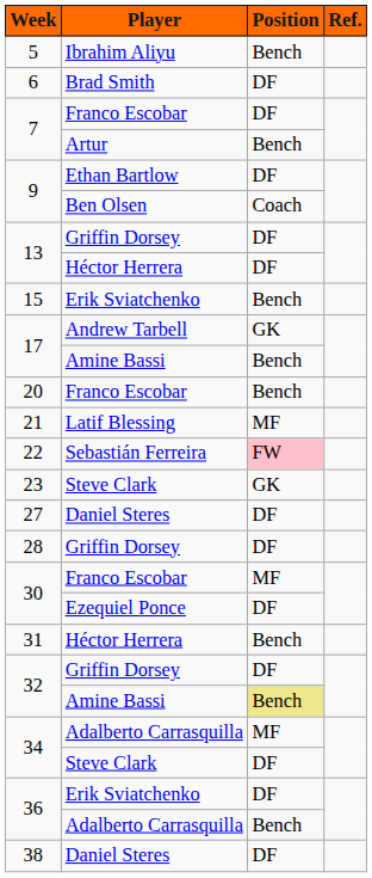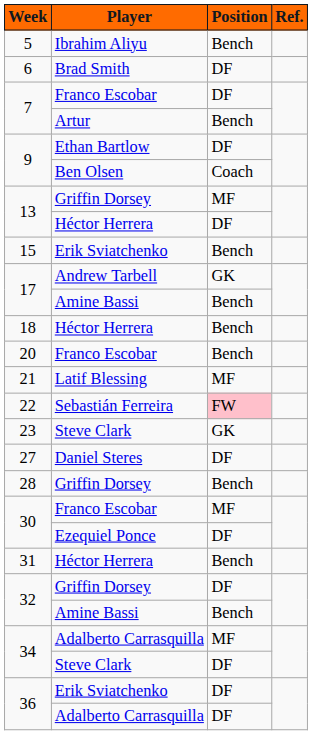 <table class=wikitable>
 <tr>
 <th style="background:#FF6B00; color:#101820; border:1px solid #101820; text-align:center;">Week</th>
 <th style="background:#FF6B00; color:#101820; border:1px solid #101820; text-align:center;">Player</th>
 <th style="background:#FF6B00; color:#101820; border:1px solid #101820; text-align:center;">Position</th>
 <th style="background:#FF6B00; color:#101820; border:1px solid #101820; text-align:center;">Ref.</th>
 </tr>
 <tr>
 <td align="center">5</td>
 <td> <a href='#'>Ibrahim Aliyu</a></td>
 <td>Bench</td>
 <td></td>
 </tr>
 <tr>
 <td align="center">6</td>
 <td> <a href='#'>Brad Smith</a></td>
 <td>DF</td>
 <td></td>
 </tr>
 <tr>
 <td rowspan="2" align="center">7</td>
 <td> <a href='#'>Franco Escobar</a></td>
 <td>DF</td>
 <td rowspan="2"></td>
 </tr>
 <tr>
 <td> <a href='#'>Artur</a></td>
 <td>Bench</td>
 </tr>
 <tr>
 <td rowspan="2" align="center">9</td>
 <td> <a href='#'>Ethan Bartlow</a></td>
 <td>DF</td>
 <td rowspan="2"></td>
 </tr>
 <tr>
 <td> <a href='#'>Ben Olsen</a></td>
 <td>Coach</td>
 </tr>
 <tr>
 <td rowspan="2" align="center">13</td>
 <td> <a href='#'>Griffin Dorsey</a></td>
-<td>DF</td>
+<td>MF</td>
 <td rowspan="2"></td>
 </tr>
 <tr>
 <td> <a href='#'>Héctor Herrera</a></td>
 <td>DF</td>
 </tr>
 <tr>
 <td align="center">15</td>
 <td> <a href='#'>Erik Sviatchenko</a></td>
 <td>Bench</td>
 <td></td>
 </tr>
 <tr>
 <td rowspan="2" align="center">17</td>
 <td> <a href='#'>Andrew Tarbell</a></td>
 <td>GK</td>
 <td rowspan="2"></td>
 </tr>
 <tr>
 <td> <a href='#'>Amine Bassi</a></td>
 <td>Bench</td>
+</tr>
+<tr>
+<td align="center">18</td>
+<td> <a href='#'>Héctor Herrera</a></td>
+<td>Bench</td>
+<td></td>
 </tr>
 <tr>
 <td align="center">20</td>
 <td> <a href='#'>Franco Escobar</a></td>
 <td>Bench</td>
 <td></td>
 </tr>
 <tr>
 <td align="center">21</td>
 <td> <a href='#'>Latif Blessing</a></td>
 <td>MF</td>
 <td></td>
 </tr>
 <tr>
 <td align="center">22</td>
 <td> <a href='#'>Sebastián Ferreira</a></td>
 <td style="background: pink;">FW</td>
 <td></td>
 </tr>
 <tr>
 <td align="center">23</td>
 <td> <a href='#'>Steve Clark</a></td>
 <td>GK</td>
 <td></td>
 </tr>
 <tr>
 <td align="center">27</td>
 <td> <a href='#'>Daniel Steres</a></td>
 <td>DF</td>
 <td></td>
 </tr>
 <tr>
 <td align="center">28</td>
 <td> <a href='#'>Griffin Dorsey</a></td>
-<td>DF</td>
+<td>Bench</td>
 <td></td>
 </tr>
 <tr>
 <td rowspan="2" align="center">30</td>
 <td> <a href='#'>Franco Escobar</a></td>
 <td>MF</td>
 <td rowspan="2"></td>
 </tr>
 <tr>
 <td> <a href='#'>Ezequiel Ponce</a></td>
 <td>DF</td>
 </tr>
 <tr>
 <td align="center">31</td>
 <td> <a href='#'>Héctor Herrera</a></td>
 <td>Bench</td>
 <td></td>
 </tr>
 <tr>
 <td rowspan="2" align="center">32</td>
 <td> <a href='#'>Griffin Dorsey</a></td>
 <td>DF</td>
 <td rowspan="2"></td>
 </tr>
 <tr>
 <td> <a href='#'>Amine Bassi</a></td>
-<td style="background: khaki;">Bench</td>
+<td>Bench</td>
 </tr>
 <tr>
 <td rowspan="2" align="center">34</td>
 <td> <a href='#'>Adalberto Carrasquilla</a></td>
 <td>MF</td>
 <td rowspan="2"></td>
 </tr>
 <tr>
 <td> <a href='#'>Steve Clark</a></td>
 <td>DF</td>
 </tr>
 <tr>
 <td rowspan="2" align="center">36</td>
 <td> <a href='#'>Erik Sviatchenko</a></td>
 <td>DF</td>
 <td rowspan="2"></td>
 </tr>
 <tr>
 <td> <a href='#'>Adalberto Carrasquilla</a></td>
-<td>Bench</td>
-</tr>
-<tr>
-<td align="center">38</td>
-<td> <a href='#'>Daniel Steres</a></td>
 <td>DF</td>
-<td></td>
 </tr>
 </table>
